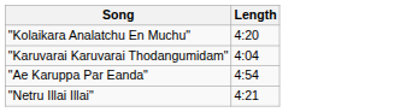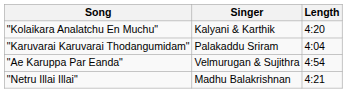 <table class="wikitable">
 <tr>
 <th>Song</th>
+<th>Singer</th>
 <th>Length</th>
 </tr>
 <tr>
 <td>"Kolaikara Analatchu En Muchu"</td>
+<td>Kalyani & Karthik</td>
 <td>4:20</td>
 </tr>
 <tr>
 <td>"Karuvarai Karuvarai Thodangumidam"</td>
+<td>Palakaddu Sriram</td>
 <td>4:04</td>
 </tr>
 <tr>
 <td>"Ae Karuppa Par Eanda"</td>
+<td>Velmurugan & Sujithra</td>
 <td>4:54</td>
 </tr>
 <tr>
 <td>"Netru Illai Illai"</td>
+<td>Madhu Balakrishnan</td>
 <td>4:21</td>
 </tr>
 </table>
